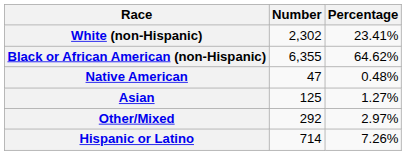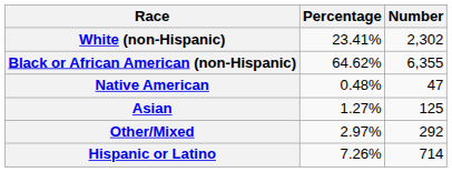 <table class="wikitable" style="text-align:right">
 <tr>
 <th scope="col">Race</th>
+<th scope="col">Percentage</th>
 <th scope="col">Number</th>
-<th scope="col">Percentage</th>
 </tr>
 <tr>
 <th scope="row"><a href='#'>White</a> (non-Hispanic)</th>
+<td>23.41%</td>
 <td>2,302</td>
-<td>23.41%</td>
 </tr>
 <tr>
 <th scope="row"><a href='#'>Black or African American</a> (non-Hispanic)</th>
+<td>64.62%</td>
 <td>6,355</td>
-<td>64.62%</td>
 </tr>
 <tr>
 <th scope="row"><a href='#'>Native American</a></th>
+<td>0.48%</td>
 <td>47</td>
-<td>0.48%</td>
 </tr>
 <tr>
 <th scope="row"><a href='#'>Asian</a></th>
+<td>1.27%</td>
 <td>125</td>
-<td>1.27%</td>
 </tr>
 <tr>
 <th scope="row"><a href='#'>Other/Mixed</a></th>
+<td>2.97%</td>
 <td>292</td>
-<td>2.97%</td>
 </tr>
 <tr>
 <th scope="row"><a href='#'>Hispanic or Latino</a></th>
+<td>7.26%</td>
 <td>714</td>
-<td>7.26%</td>
 </tr>
 </table>
